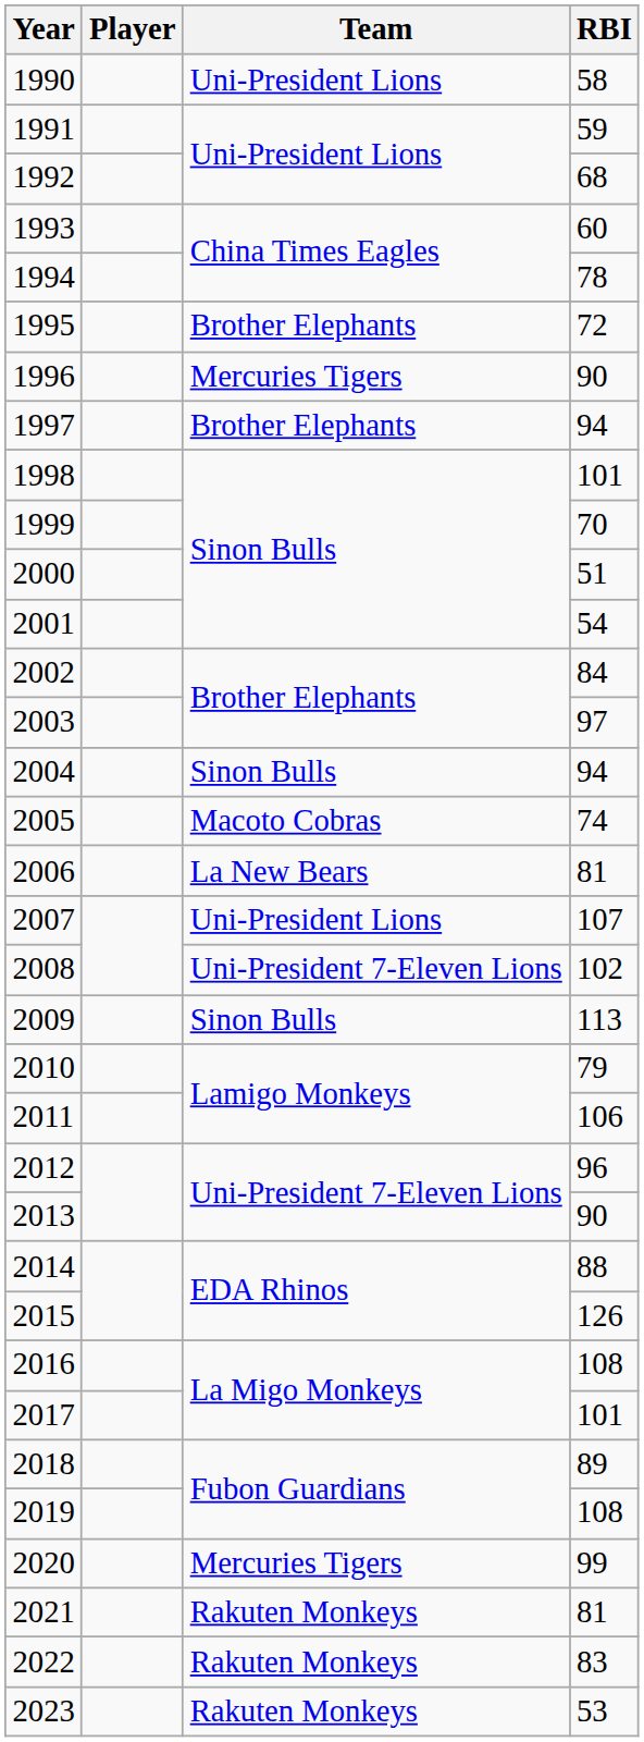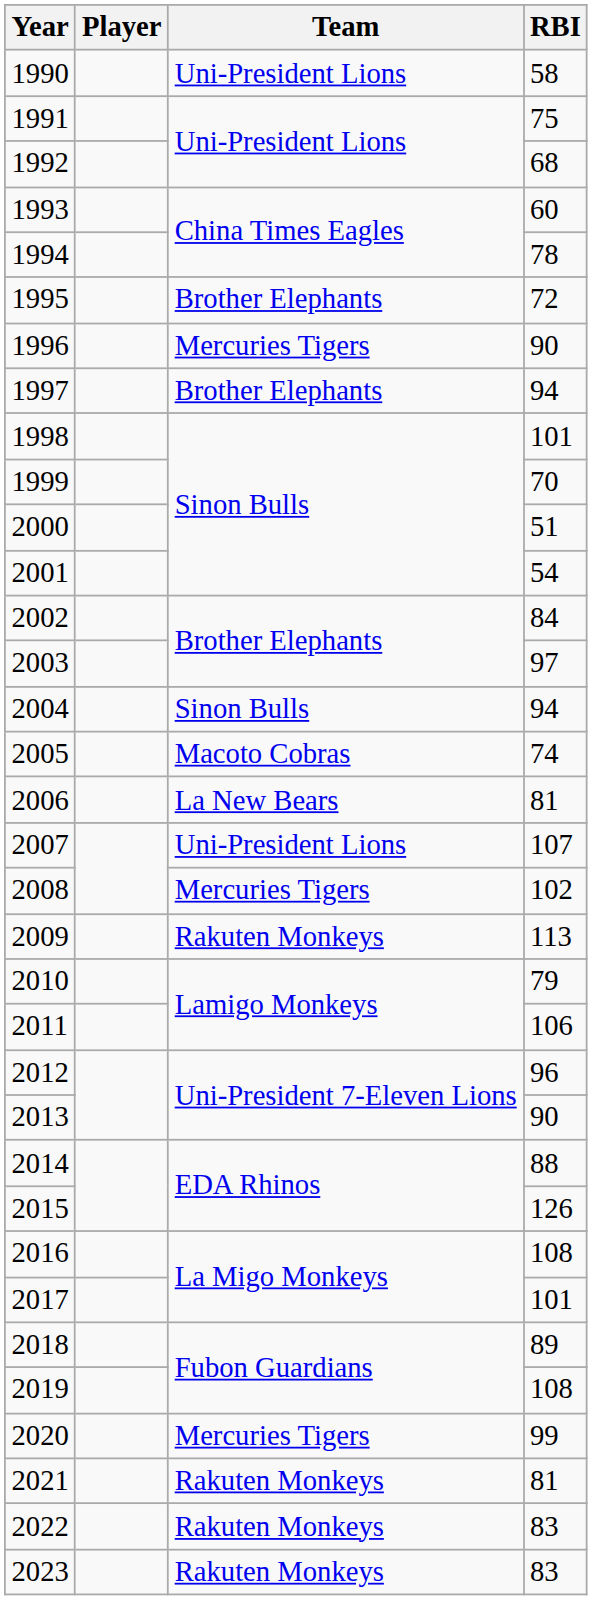 <table class="wikitable">
 <tr>
 <th>Year</th>
 <th>Player</th>
 <th>Team</th>
 <th>RBI</th>
 </tr>
 <tr>
 <td>1990</td>
 <td></td>
 <td><a href='#'>Uni-President Lions </a></td>
 <td>58</td>
 </tr>
 <tr>
 <td>1991</td>
 <td></td>
 <td rowspan="2"><a href='#'>Uni-President Lions</a></td>
-<td>59</td>
+<td>75</td>
 </tr>
 <tr>
 <td>1992</td>
 <td></td>
 <td>68</td>
 </tr>
 <tr>
 <td>1993</td>
 <td></td>
 <td rowspan="2"><a href='#'>China Times Eagles</a></td>
 <td>60</td>
 </tr>
 <tr>
 <td>1994</td>
 <td></td>
 <td>78</td>
 </tr>
 <tr>
 <td>1995</td>
 <td></td>
 <td><a href='#'>Brother Elephants</a></td>
 <td>72</td>
 </tr>
 <tr>
 <td>1996</td>
 <td></td>
 <td><a href='#'>Mercuries Tigers</a></td>
 <td>90</td>
 </tr>
 <tr>
 <td>1997</td>
 <td></td>
 <td><a href='#'>Brother Elephants</a></td>
 <td>94</td>
 </tr>
 <tr>
 <td>1998</td>
 <td></td>
 <td rowspan="4"><a href='#'>Sinon Bulls</a></td>
 <td>101</td>
 </tr>
 <tr>
 <td>1999</td>
 <td></td>
 <td>70</td>
 </tr>
 <tr>
 <td>2000</td>
 <td></td>
 <td>51</td>
 </tr>
 <tr>
 <td>2001</td>
 <td></td>
 <td>54</td>
 </tr>
 <tr>
 <td>2002</td>
 <td></td>
 <td rowspan="2"><a href='#'>Brother Elephants</a></td>
 <td>84</td>
 </tr>
 <tr>
 <td>2003</td>
 <td></td>
 <td>97</td>
 </tr>
 <tr>
 <td>2004</td>
 <td></td>
 <td><a href='#'>Sinon Bulls</a></td>
 <td>94</td>
 </tr>
 <tr>
 <td>2005</td>
 <td></td>
 <td><a href='#'>Macoto Cobras</a></td>
 <td>74</td>
 </tr>
 <tr>
 <td>2006</td>
 <td></td>
 <td><a href='#'>La New Bears</a></td>
 <td>81</td>
 </tr>
 <tr>
 <td>2007</td>
 <td rowspan="2"></td>
 <td><a href='#'>Uni-President Lions</a></td>
 <td>107</td>
 </tr>
 <tr>
 <td>2008</td>
-<td><a href='#'>Uni-President 7-Eleven Lions</a></td>
+<td><a href='#'>Mercuries Tigers</a></td>
 <td>102</td>
 </tr>
 <tr>
 <td>2009</td>
 <td></td>
-<td><a href='#'>Sinon Bulls</a></td>
+<td><a href='#'>Rakuten Monkeys </a></td>
 <td>113</td>
 </tr>
 <tr>
 <td>2010</td>
 <td></td>
 <td rowspan="2"><a href='#'>Lamigo Monkeys</a></td>
 <td>79</td>
 </tr>
 <tr>
 <td>2011</td>
 <td></td>
 <td>106</td>
 </tr>
 <tr>
 <td>2012</td>
 <td rowspan="2"></td>
 <td rowspan="2"><a href='#'>Uni-President 7-Eleven Lions</a></td>
 <td>96</td>
 </tr>
 <tr>
 <td>2013</td>
 <td>90</td>
 </tr>
 <tr>
 <td>2014</td>
 <td rowspan="2"></td>
 <td rowspan="2"><a href='#'>EDA Rhinos</a></td>
 <td>88</td>
 </tr>
 <tr>
 <td>2015</td>
 <td>126</td>
 </tr>
 <tr>
 <td>2016</td>
 <td></td>
 <td rowspan="2"><a href='#'>La Migo Monkeys</a></td>
 <td>108</td>
 </tr>
 <tr>
 <td>2017</td>
 <td></td>
 <td>101</td>
 </tr>
 <tr>
 <td>2018</td>
 <td></td>
 <td rowspan="2"><a href='#'>Fubon Guardians</a></td>
 <td>89</td>
 </tr>
 <tr>
 <td>2019</td>
 <td></td>
 <td>108</td>
 </tr>
 <tr>
 <td>2020</td>
 <td></td>
 <td><a href='#'>Mercuries Tigers</a></td>
 <td>99</td>
 </tr>
 <tr>
 <td>2021</td>
 <td></td>
 <td><a href='#'>Rakuten Monkeys </a></td>
 <td>81</td>
 </tr>
 <tr>
 <td>2022</td>
 <td></td>
 <td><a href='#'>Rakuten Monkeys </a></td>
 <td>83</td>
 </tr>
 <tr>
 <td>2023</td>
 <td></td>
 <td><a href='#'>Rakuten Monkeys </a></td>
-<td>53</td>
+<td>83</td>
 </tr>
 </table>
